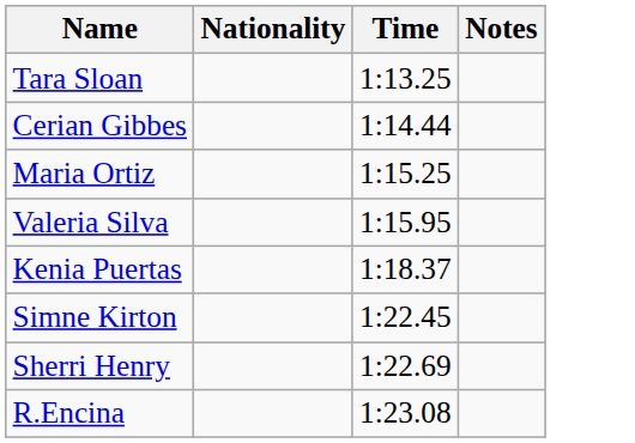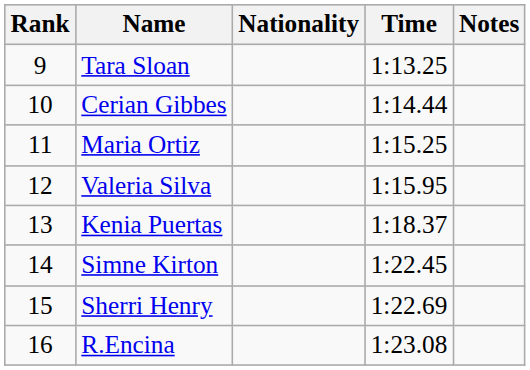 <table class="wikitable sortable" style="text-align:center">
 <tr>
+<th>Rank</th>
 <th>Name</th>
 <th>Nationality</th>
 <th>Time</th>
 <th>Notes</th>
 </tr>
 <tr>
+<td>9</td>
 <td align=left><a href='#'>Tara Sloan</a></td>
 <td align=left></td>
 <td>1:13.25</td>
 <td></td>
 </tr>
 <tr>
+<td>10</td>
 <td align=left><a href='#'>Cerian Gibbes</a></td>
 <td align=left></td>
 <td>1:14.44</td>
 <td></td>
 </tr>
 <tr>
+<td>11</td>
 <td align=left><a href='#'>Maria Ortiz</a></td>
 <td align=left></td>
 <td>1:15.25</td>
 <td></td>
 </tr>
 <tr>
+<td>12</td>
 <td align=left><a href='#'>Valeria Silva</a></td>
 <td align=left></td>
 <td>1:15.95</td>
 <td></td>
 </tr>
 <tr>
+<td>13</td>
 <td align=left><a href='#'>Kenia Puertas</a></td>
 <td align=left></td>
 <td>1:18.37</td>
 <td></td>
 </tr>
 <tr>
+<td>14</td>
 <td align=left><a href='#'>Simne Kirton</a></td>
 <td align=left></td>
 <td>1:22.45</td>
 <td></td>
 </tr>
 <tr>
+<td>15</td>
 <td align=left><a href='#'>Sherri Henry</a></td>
 <td align=left></td>
 <td>1:22.69</td>
 <td></td>
 </tr>
 <tr>
+<td>16</td>
 <td align=left><a href='#'>R.Encina</a></td>
 <td align=left></td>
 <td>1:23.08</td>
 <td></td>
 </tr>
 </table>
